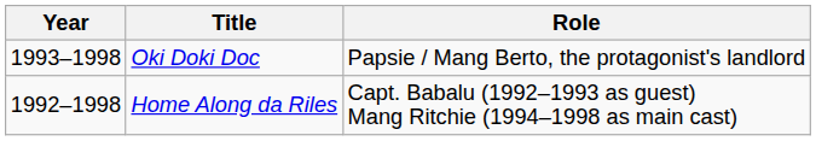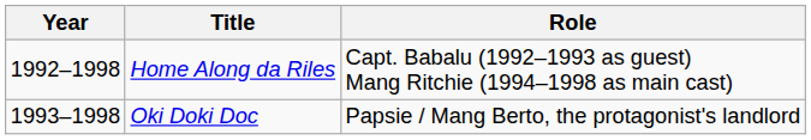 <table class="wikitable">
 <tr>
 <th>Year</th>
 <th>Title</th>
 <th>Role</th>
 </tr>
 <tr>
+<td>1992–1998</td>
+<td><em><a href='#'>Home Along da Riles</a></em></td>
+<td>Capt. Babalu (1992–1993 as guest) <br>Mang Ritchie (1994–1998 as main cast)</td>
+</tr>
+<tr>
 <td>1993–1998</td>
 <td><em><a href='#'>Oki Doki Doc</a></em></td>
 <td>Papsie / Mang Berto, the protagonist's landlord</td>
 </tr>
-<tr>
-<td>1992–1998</td>
-<td><em><a href='#'>Home Along da Riles</a></em></td>
-<td>Capt. Babalu (1992–1993 as guest) <br>Mang Ritchie (1994–1998 as main cast)</td>
-</tr>
 </table>
